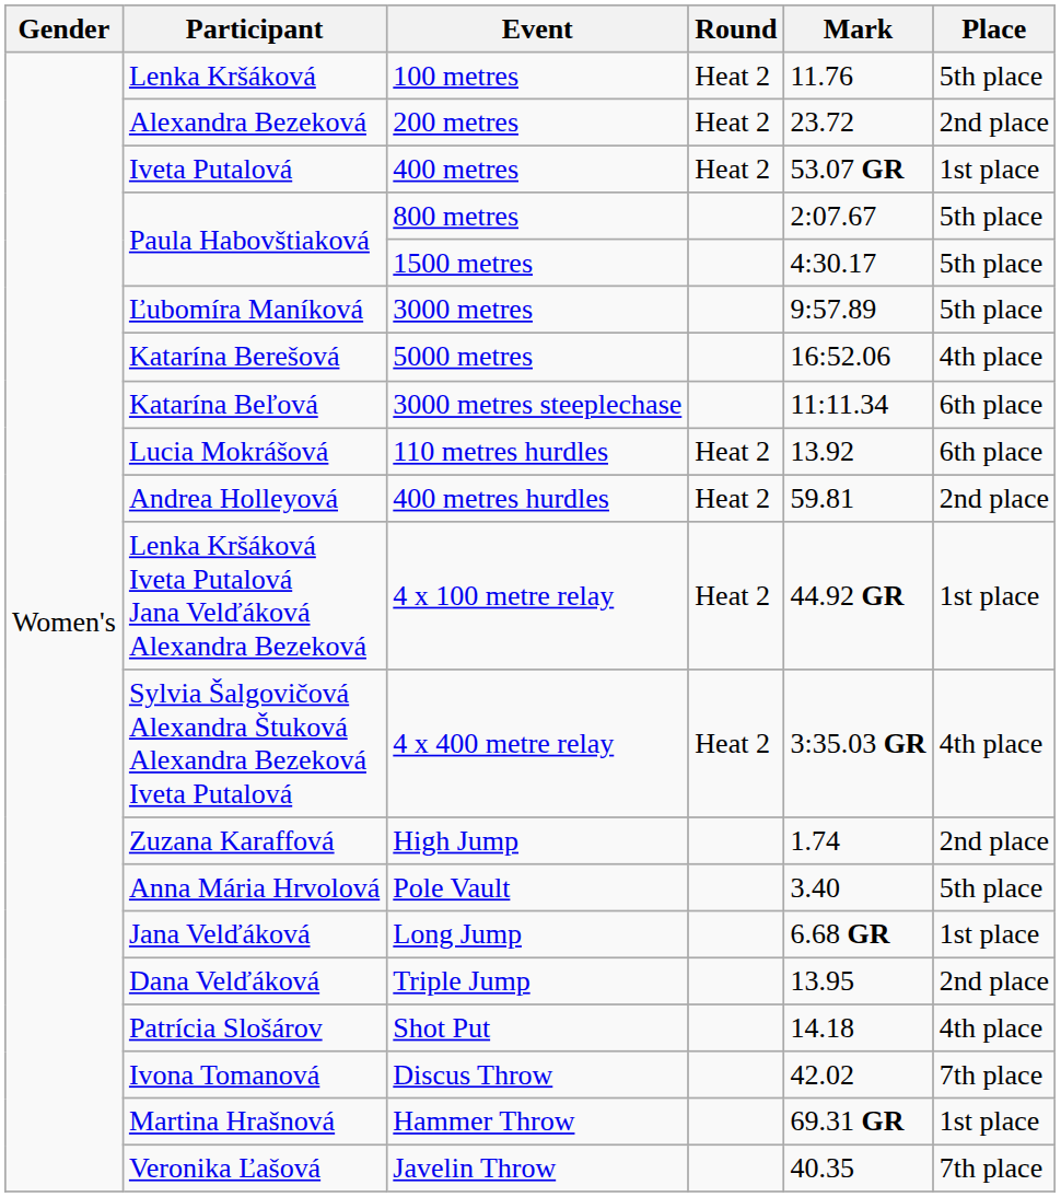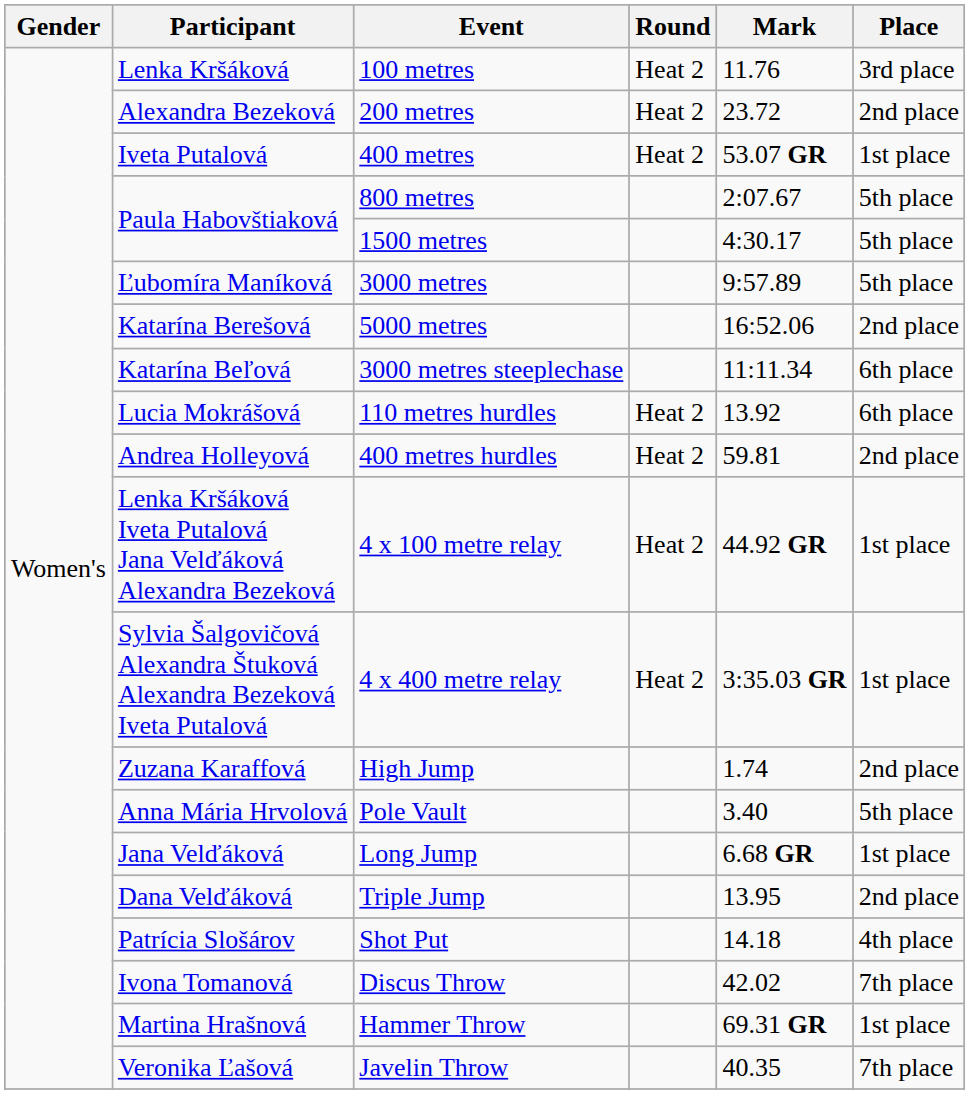 <table class="wikitable" style="font-size: 95%;">
 <tr>
 <th>Gender</th>
 <th>Participant</th>
 <th>Event</th>
 <th>Round</th>
 <th>Mark</th>
 <th>Place</th>
 </tr>
 <tr>
 <td rowspan=122>Women's</td>
 <td rowspan=1><a href='#'>Lenka Kršáková</a></td>
 <td><a href='#'>100 metres</a></td>
 <td>Heat 2</td>
 <td>11.76</td>
-<td>5th place</td>
+<td>3rd place</td>
 </tr>
 <tr>
 <td rowspan=1><a href='#'>Alexandra Bezeková</a></td>
 <td><a href='#'>200 metres</a></td>
 <td>Heat 2</td>
 <td>23.72</td>
 <td>2nd place</td>
 </tr>
 <tr>
 <td rowspan=1><a href='#'>Iveta Putalová</a></td>
 <td><a href='#'>400 metres</a></td>
 <td>Heat 2</td>
 <td>53.07 <strong>GR</strong></td>
 <td>1st place</td>
 </tr>
 <tr>
 <td rowspan=2><a href='#'>Paula Habovštiaková</a></td>
 <td><a href='#'>800 metres</a></td>
 <td></td>
 <td>2:07.67</td>
 <td>5th place</td>
 </tr>
 <tr>
 <td><a href='#'>1500 metres</a></td>
 <td></td>
 <td>4:30.17</td>
 <td>5th place</td>
 </tr>
 <tr>
 <td rowspan=1><a href='#'>Ľubomíra Maníková</a></td>
 <td><a href='#'>3000 metres</a></td>
 <td></td>
 <td>9:57.89</td>
 <td>5th place</td>
 </tr>
 <tr>
 <td rowspan=1><a href='#'>Katarína Berešová</a></td>
 <td><a href='#'>5000 metres</a></td>
 <td></td>
 <td>16:52.06</td>
-<td>4th place</td>
+<td>2nd place</td>
 </tr>
 <tr>
 <td rowspan=1><a href='#'>Katarína Beľová</a></td>
 <td><a href='#'>3000 metres steeplechase</a></td>
 <td></td>
 <td>11:11.34</td>
 <td>6th place</td>
 </tr>
 <tr>
 <td rowspan=1><a href='#'>Lucia Mokrášová</a></td>
 <td><a href='#'>110 metres hurdles</a></td>
 <td>Heat 2</td>
 <td>13.92</td>
 <td>6th place</td>
 </tr>
 <tr>
 <td rowspan=1><a href='#'>Andrea Holleyová</a></td>
 <td><a href='#'>400 metres hurdles</a></td>
 <td>Heat 2</td>
 <td>59.81</td>
 <td>2nd place</td>
 </tr>
 <tr>
 <td rowspan=1><a href='#'>Lenka Kršáková</a><br><a href='#'>Iveta Putalová</a><br><a href='#'>Jana Velďáková</a><br><a href='#'>Alexandra Bezeková</a></td>
 <td><a href='#'>4 x 100 metre relay</a></td>
 <td>Heat 2</td>
 <td>44.92 <strong>GR</strong></td>
 <td>1st place</td>
 </tr>
 <tr>
 <td rowspan=1><a href='#'>Sylvia Šalgovičová</a><br><a href='#'>Alexandra Štuková</a><br><a href='#'>Alexandra Bezeková</a><br><a href='#'>Iveta Putalová</a></td>
 <td><a href='#'>4 x 400 metre relay</a></td>
 <td>Heat 2</td>
 <td>3:35.03 <strong>GR</strong></td>
-<td>4th place</td>
+<td>1st place</td>
 </tr>
 <tr>
 <td rowspan=1><a href='#'>Zuzana Karaffová</a></td>
 <td><a href='#'>High Jump</a></td>
 <td></td>
 <td>1.74</td>
 <td>2nd place</td>
 </tr>
 <tr>
 <td rowspan=1><a href='#'>Anna Mária Hrvolová</a></td>
 <td><a href='#'>Pole Vault</a></td>
 <td></td>
 <td>3.40</td>
 <td>5th place</td>
 </tr>
 <tr>
 <td rowspan=1><a href='#'>Jana Velďáková</a></td>
 <td><a href='#'>Long Jump</a></td>
 <td></td>
 <td>6.68 <strong>GR</strong></td>
 <td>1st place</td>
 </tr>
 <tr>
 <td rowspan=1><a href='#'>Dana Velďáková</a></td>
 <td><a href='#'>Triple Jump</a></td>
 <td></td>
 <td>13.95</td>
 <td>2nd place</td>
 </tr>
 <tr>
 <td rowspan=1><a href='#'>Patrícia Slošárov</a></td>
 <td><a href='#'>Shot Put</a></td>
 <td></td>
 <td>14.18</td>
 <td>4th place</td>
 </tr>
 <tr>
 <td rowspan=1><a href='#'>Ivona Tomanová</a></td>
 <td><a href='#'>Discus Throw</a></td>
 <td></td>
 <td>42.02</td>
 <td>7th place</td>
 </tr>
 <tr>
 <td rowspan=1><a href='#'>Martina Hrašnová</a></td>
 <td><a href='#'>Hammer Throw</a></td>
 <td></td>
 <td>69.31 <strong>GR</strong></td>
 <td>1st place</td>
 </tr>
 <tr>
 <td rowspan=1><a href='#'>Veronika Ľašová</a></td>
 <td><a href='#'>Javelin Throw</a></td>
 <td></td>
 <td>40.35</td>
 <td>7th place</td>
 </tr>
 </table>
